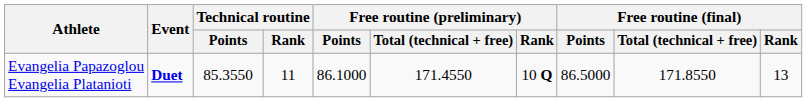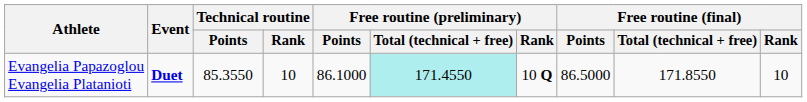 <table class="wikitable" style="font-size:90%">
 <tr>
 <th rowspan="2">Athlete</th>
 <th rowspan="2">Event</th>
 <th colspan=2>Technical routine</th>
 <th colspan=3>Free routine (preliminary)</th>
 <th colspan=3>Free routine (final)</th>
 </tr>
 <tr style="font-size:95%">
 <th>Points</th>
 <th>Rank</th>
 <th>Points</th>
 <th>Total (technical + free)</th>
 <th>Rank</th>
 <th>Points</th>
 <th>Total (technical + free)</th>
 <th>Rank</th>
 </tr>
 <tr align=center>
 <td align=left><a href='#'>Evangelia Papazoglou</a><br><a href='#'>Evangelia Platanioti</a></td>
 <td align=left><strong><a href='#'>Duet</a></strong></td>
 <td>85.3550</td>
-<td>11</td>
+<td>10</td>
 <td>86.1000</td>
-<td>171.4550</td>
+<td style="background: paleturquoise;">171.4550</td>
 <td>10 <strong>Q</strong></td>
 <td>86.5000</td>
 <td>171.8550</td>
-<td>13</td>
+<td>10</td>
 </tr>
 </table>
